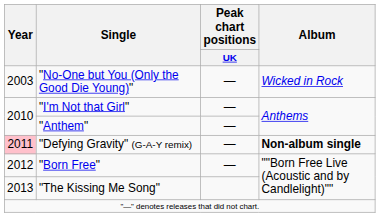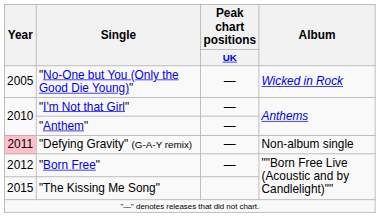 <table class="wikitable">
 <tr>
 <th rowspan=2 width="33">Year</th>
 <th width="215" rowspan="2">Single</th>
 <th colspan=1>Peak chart positions</th>
 <th rowspan=2 width="150">Album</th>
 </tr>
 <tr style="font-size:smaller;">
 <th width="30"><a href='#'>UK</a></th>
 </tr>
 <tr>
-<td align="center">2003</td>
+<td align="center">2005</td>
 <td>"<a href='#'>No-One but You (Only the Good Die Young)</a>"</td>
 <td align="center">—</td>
 <td><em><a href='#'>Wicked in Rock</a></em></td>
 </tr>
 <tr>
 <td rowspan="2" align="center">2010</td>
 <td>"<a href='#'>I'm Not that Girl</a>"</td>
 <td align="center">—</td>
 <td rowspan="2"><em><a href='#'>Anthems</a></em></td>
 </tr>
 <tr>
 <td>"<a href='#'>Anthem</a>"</td>
 <td align="center">—</td>
 </tr>
 <tr>
 <td align="center" style="background: pink;">2011</td>
 <td>"Defying Gravity" <small>(G-A-Y remix)</small></td>
 <td align="center">—</td>
-<td><strong>Non-album single</strong></td>
+<td>Non-album single</td>
 </tr>
 <tr>
 <td align="center">2012</td>
 <td>"<a href='#'>Born Free</a>"</td>
 <td align="center">—</td>
 <td rowspan="2">""Born Free Live (Acoustic and by Candlelight)""</td>
 </tr>
 <tr>
-<td align="center">2013</td>
+<td align="center">2015</td>
 <td>"The Kissing Me Song"</td>
 <td align="center"></td>
 </tr>
 <tr>
 <td align="center" colspan="4" style="font-size:8pt">"—" denotes releases that did not chart.</td>
 </tr>
 </table>
